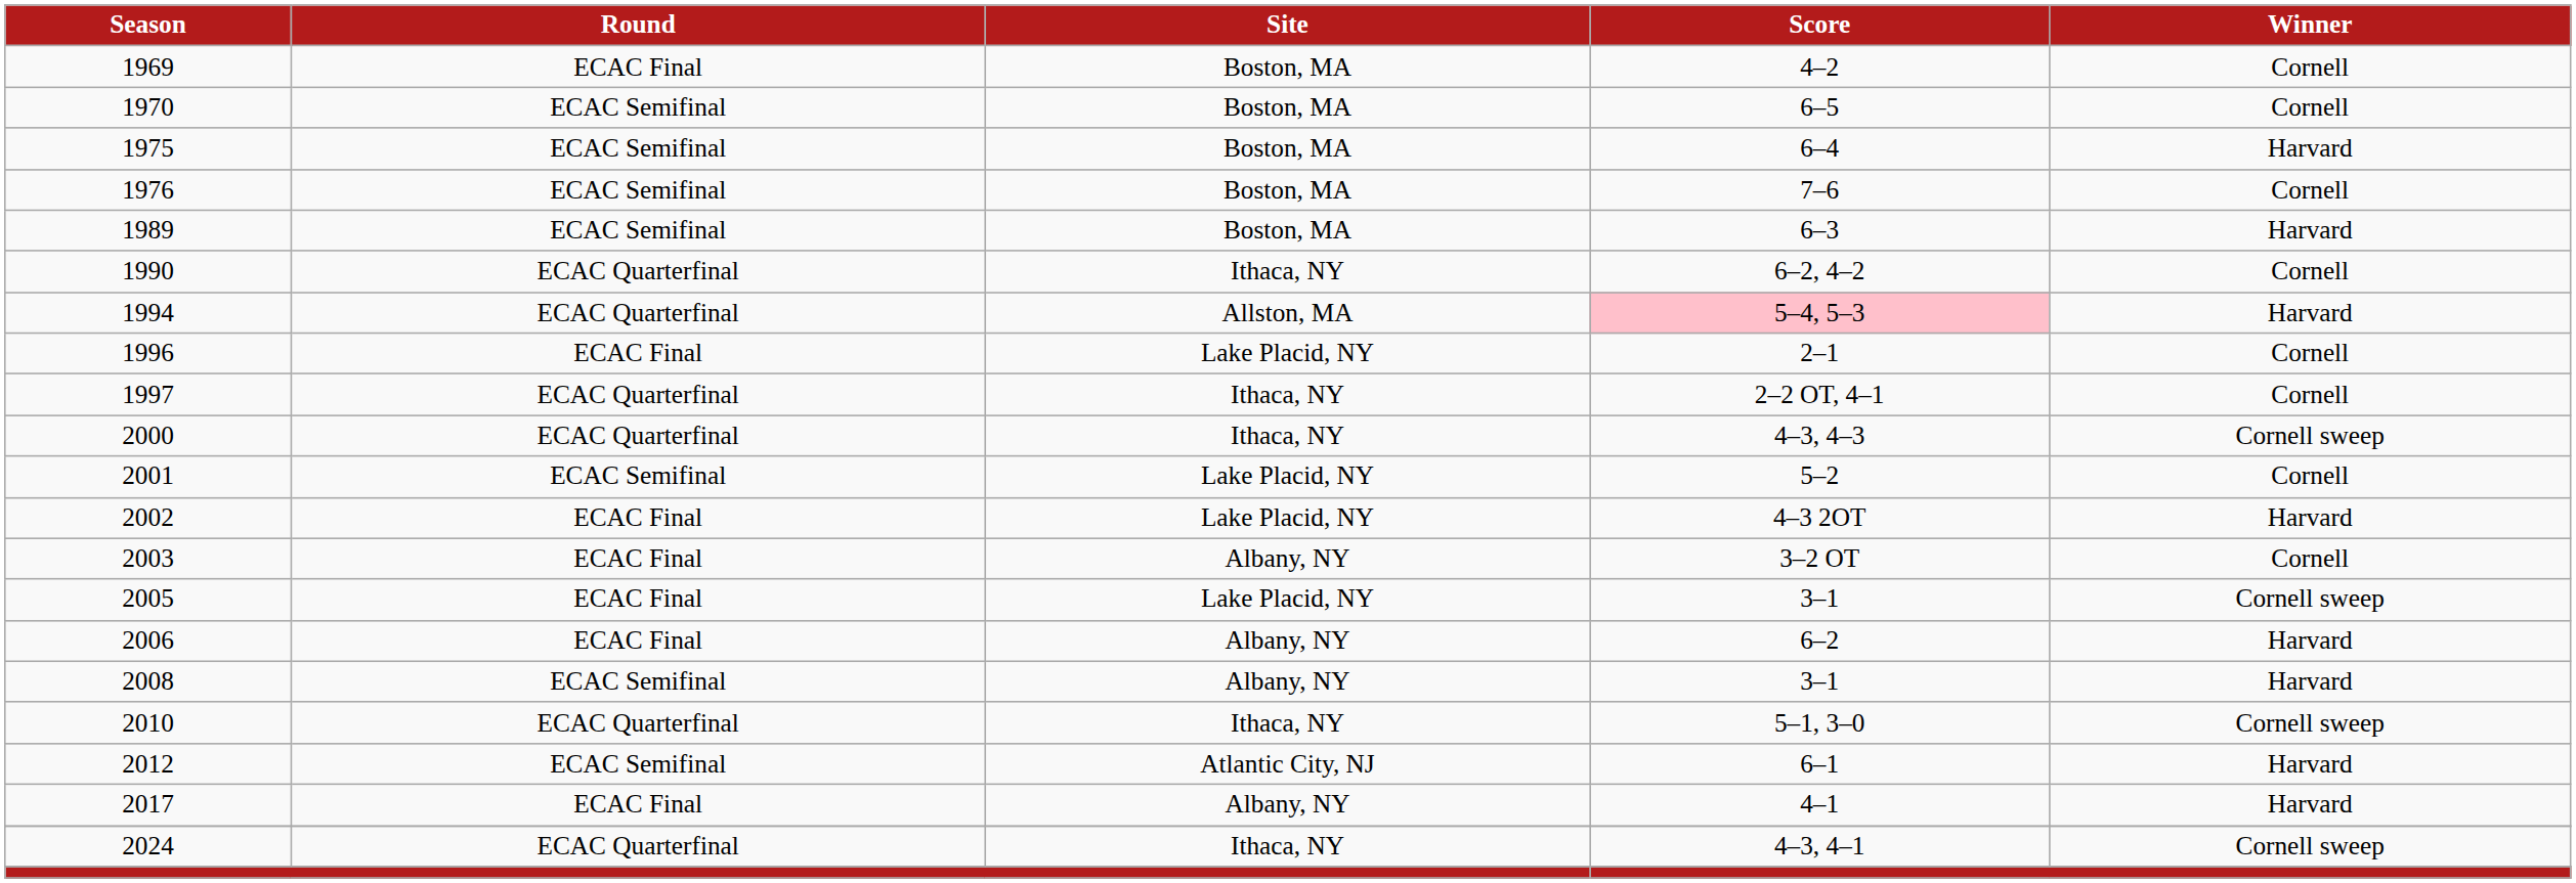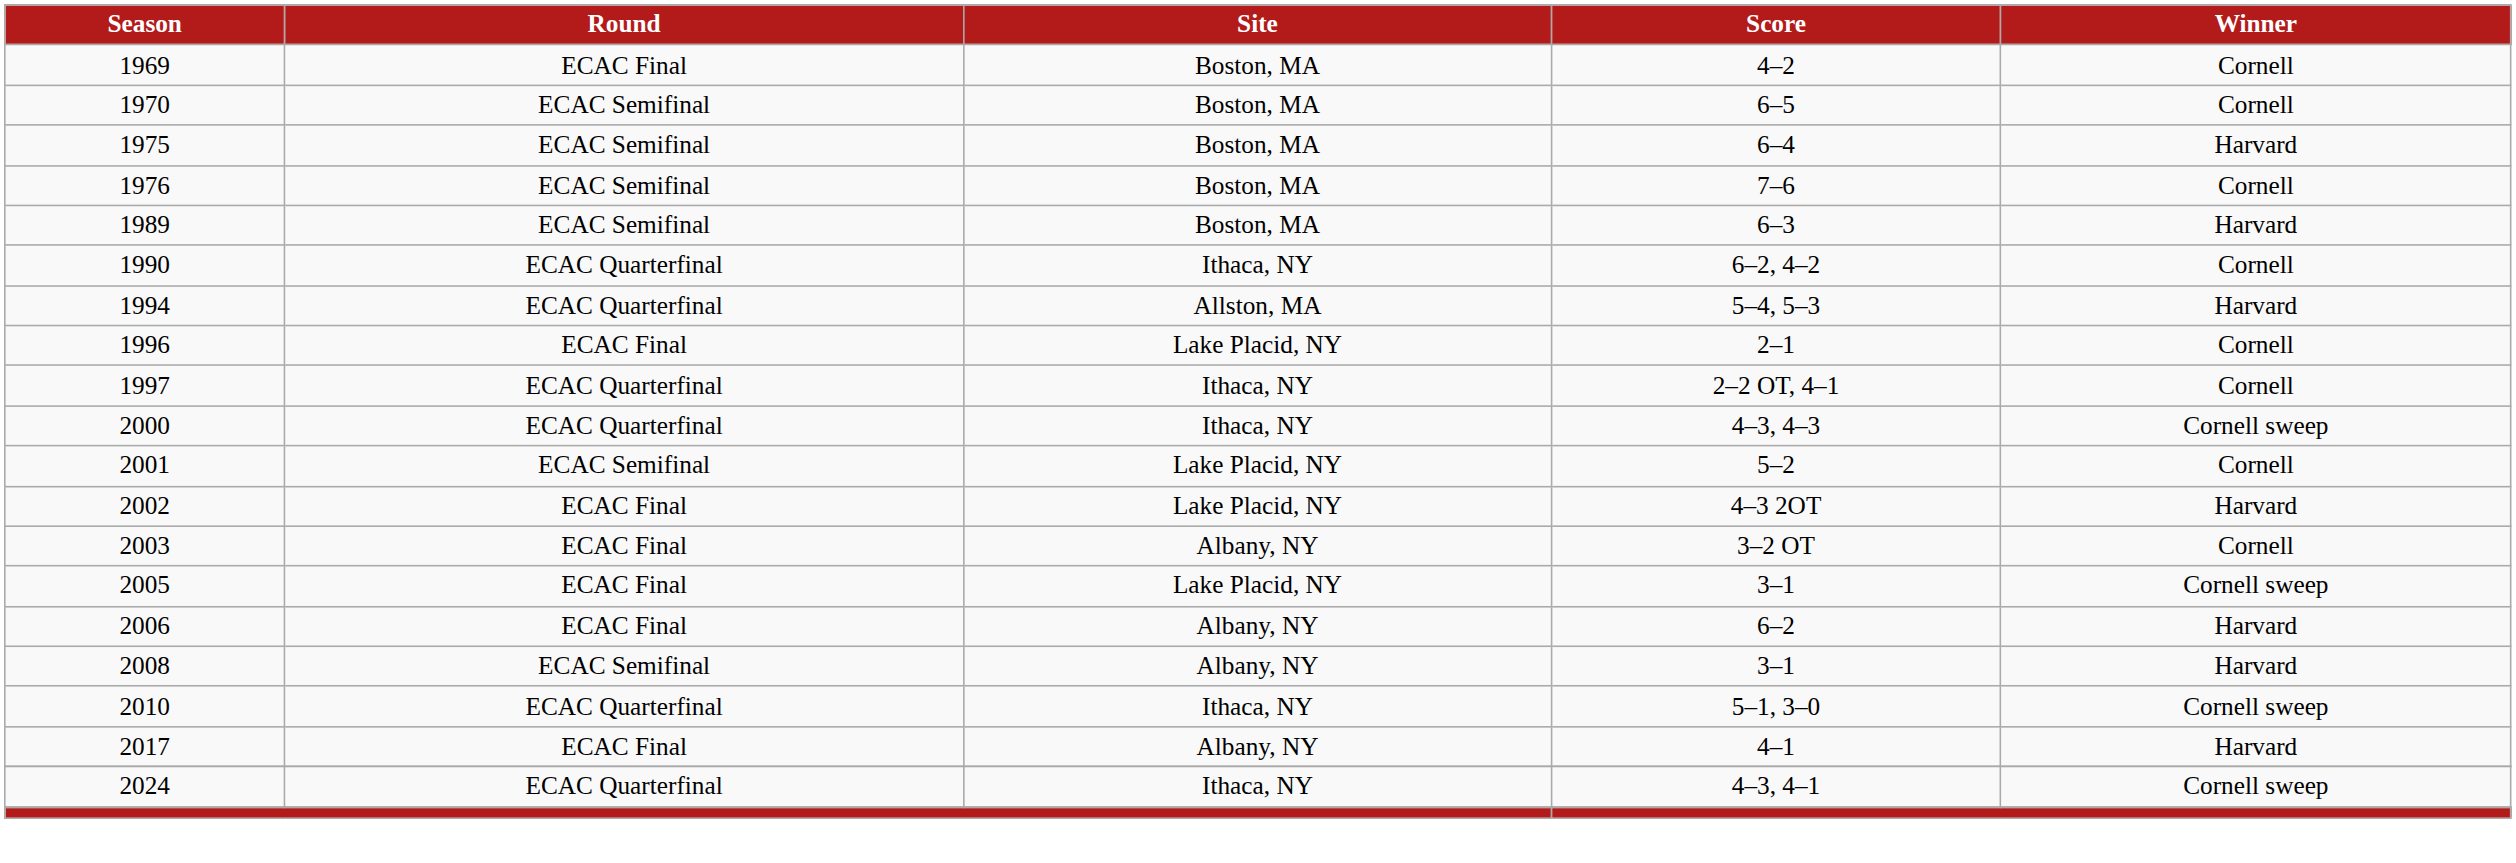 <table cellpadding="1" style="width:80%;" class="wikitable">
 <tr>
 <th style="background:#B31B1B; color:#FFFFFF;">Season</th>
 <th style="background:#B31B1B; color:#FFFFFF;">Round</th>
 <th style="background:#B31B1B; color:#FFFFFF;">Site</th>
 <th style="background:#B31B1B; color:#FFFFFF;">Score</th>
 <th style="background:#B31B1B; color:#FFFFFF;">Winner</th>
 </tr>
 <tr style="text-align:center;">
 <td>1969</td>
 <td>ECAC Final</td>
 <td>Boston, MA</td>
 <td>4–2</td>
 <td>Cornell</td>
 </tr>
 <tr style="text-align:center;">
 <td>1970</td>
 <td>ECAC Semifinal</td>
 <td>Boston, MA</td>
 <td>6–5</td>
 <td>Cornell</td>
 </tr>
 <tr style="text-align:center;">
 <td>1975</td>
 <td>ECAC Semifinal</td>
 <td>Boston, MA</td>
 <td>6–4</td>
 <td>Harvard</td>
 </tr>
 <tr style="text-align:center;">
 <td>1976</td>
 <td>ECAC Semifinal</td>
 <td>Boston, MA</td>
 <td>7–6</td>
 <td>Cornell</td>
 </tr>
 <tr style="text-align:center;">
 <td>1989</td>
 <td>ECAC Semifinal</td>
 <td>Boston, MA</td>
 <td>6–3</td>
 <td>Harvard</td>
 </tr>
 <tr style="text-align:center;">
 <td>1990</td>
 <td>ECAC Quarterfinal</td>
 <td>Ithaca, NY</td>
 <td>6–2, 4–2</td>
 <td>Cornell</td>
 </tr>
 <tr style="text-align:center;">
 <td>1994</td>
 <td>ECAC Quarterfinal</td>
 <td>Allston, MA</td>
-<td style="background: pink;">5–4, 5–3</td>
+<td>5–4, 5–3</td>
 <td>Harvard</td>
 </tr>
 <tr style="text-align:center;">
 <td>1996</td>
 <td>ECAC Final</td>
 <td>Lake Placid, NY</td>
 <td>2–1</td>
 <td>Cornell</td>
 </tr>
 <tr style="text-align:center;">
 <td>1997</td>
 <td>ECAC Quarterfinal</td>
 <td>Ithaca, NY</td>
 <td>2–2 OT, 4–1</td>
 <td>Cornell</td>
 </tr>
 <tr style="text-align:center;">
 <td>2000</td>
 <td>ECAC Quarterfinal</td>
 <td>Ithaca, NY</td>
 <td>4–3, 4–3</td>
 <td>Cornell sweep</td>
 </tr>
 <tr style="text-align:center;">
 <td>2001</td>
 <td>ECAC Semifinal</td>
 <td>Lake Placid, NY</td>
 <td>5–2</td>
 <td>Cornell</td>
 </tr>
 <tr style="text-align:center;">
 <td>2002</td>
 <td>ECAC Final</td>
 <td>Lake Placid, NY</td>
 <td>4–3 2OT</td>
 <td>Harvard</td>
 </tr>
 <tr style="text-align:center;">
 <td>2003</td>
 <td>ECAC Final</td>
 <td>Albany, NY</td>
 <td>3–2 OT</td>
 <td>Cornell</td>
 </tr>
 <tr style="text-align:center;">
 <td>2005</td>
 <td>ECAC Final</td>
 <td>Lake Placid, NY</td>
 <td>3–1</td>
 <td>Cornell sweep</td>
 </tr>
 <tr style="text-align:center;">
 <td>2006</td>
 <td>ECAC Final</td>
 <td>Albany, NY</td>
 <td>6–2</td>
 <td>Harvard</td>
 </tr>
 <tr style="text-align:center;">
 <td>2008</td>
 <td>ECAC Semifinal</td>
 <td>Albany, NY</td>
 <td>3–1</td>
 <td>Harvard</td>
 </tr>
 <tr style="text-align:center;">
 <td>2010</td>
 <td>ECAC Quarterfinal</td>
 <td>Ithaca, NY</td>
 <td>5–1, 3–0</td>
 <td>Cornell sweep</td>
 </tr>
 <tr style="text-align:center;">
-<td>2012</td>
-<td>ECAC Semifinal</td>
-<td>Atlantic City, NJ</td>
-<td>6–1</td>
-<td>Harvard</td>
-</tr>
-<tr style="text-align:center;">
 <td>2017</td>
 <td>ECAC Final</td>
 <td>Albany, NY</td>
 <td>4–1</td>
 <td>Harvard</td>
 </tr>
 <tr style="text-align:center;">
 </tr>
 <tr style="text-align:center;">
 <td>2024</td>
 <td>ECAC Quarterfinal</td>
 <td>Ithaca, NY</td>
 <td>4–3, 4–1</td>
 <td>Cornell sweep</td>
 </tr>
 <tr style="text-align:center;">
 </tr>
 <tr style="text-align:center;" class="sortbottom">
 <th colspan="3;" style="background:#B31B1B; color:#FFFFFF;"></th>
 <th colspan="2;" style="background:#B31B1B; color:#FFFFFF;"></th>
 </tr>
 </table>
